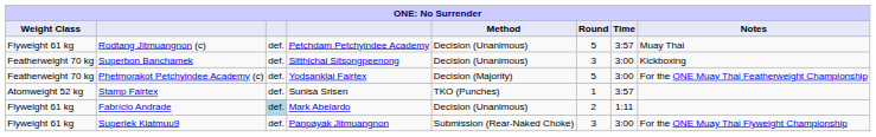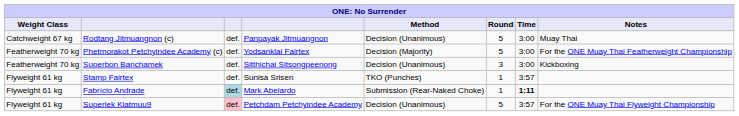 <table class="wikitable" style="font-size: 80%;">
 <tr>
 <th colspan="8" style="background-color: #ccf; color: #000080; text-align: center;"><strong>ONE: No Surrender</strong></th>
 </tr>
 <tr>
 <th colspan="1" style="background-color: #E6E8FA; color: #000000; text-align: center;">Weight Class</th>
 <th colspan="1" style="background-color: #E6E8FA; color: #000000; text-align: center;"></th>
 <th colspan="1" style="background-color: #E6E8FA; color: #000000; text-align: center;"></th>
 <th colspan="1" style="background-color: #E6E8FA; color: #000000; text-align: center;"></th>
 <th colspan="1" style="background-color: #E6E8FA; color: #000000; text-align: center;">Method</th>
 <th colspan="1" style="background-color: #E6E8FA; color: #000000; text-align: center;">Round</th>
 <th colspan="1" style="background-color: #E6E8FA; color: #000000; text-align: center;">Time</th>
 <th colspan="1" style="background-color: #E6E8FA; color: #000000; text-align: center;">Notes</th>
 </tr>
 <tr>
-<td>Flyweight 61 kg</td>
+<td>Catchweight 67 kg</td>
 <td> <a href='#'>Rodtang Jitmuangnon</a> (c)</td>
 <td>def.</td>
-<td> <a href='#'>Petchdam Petchyindee Academy</a></td>
+<td> <a href='#'>Panpayak Jitmuangnon</a></td>
 <td>Decision (Unanimous)</td>
 <td align=center>5</td>
-<td align=center>3:57</td>
+<td align=center>3:00</td>
 <td>Muay Thai</td>
+</tr>
+<tr>
+<td>Featherweight 70 kg</td>
+<td> <a href='#'>Phetmorakot Petchyindee Academy</a> (c)</td>
+<td>def.</td>
+<td> <a href='#'>Yodsanklai Fairtex</a></td>
+<td>Decision (Majority)</td>
+<td align=center>5</td>
+<td align=center>3:00</td>
+<td>For the <a href='#'>ONE Muay Thai Featherweight Championship</a></td>
 </tr>
 <tr>
 <td>Featherweight 70 kg</td>
 <td> <a href='#'>Superbon Banchamek</a></td>
 <td>def.</td>
 <td> <a href='#'>Sitthichai Sitsongpeenong</a></td>
 <td>Decision (Unanimous)</td>
 <td align=center>3</td>
 <td align=center>3:00</td>
 <td>Kickboxing</td>
 </tr>
 <tr>
-<td>Featherweight 70 kg</td>
-<td> <a href='#'>Phetmorakot Petchyindee Academy</a> (c)</td>
-<td>def.</td>
-<td> <a href='#'>Yodsanklai Fairtex</a></td>
-<td>Decision (Majority)</td>
-<td align=center>5</td>
-<td align=center>3:00</td>
-<td>For the <a href='#'>ONE Muay Thai Featherweight Championship</a></td>
-</tr>
-<tr>
-<td>Atomweight 52 kg</td>
+<td>Flyweight 61 kg</td>
 <td> <a href='#'>Stamp Fairtex</a></td>
 <td>def.</td>
 <td> Sunisa Srisen</td>
 <td>TKO (Punches)</td>
 <td align=center>1</td>
 <td align=center>3:57</td>
 <td></td>
 </tr>
 <tr>
 <td>Flyweight 61 kg</td>
 <td> <a href='#'>Fabrício Andrade</a></td>
 <td style="background: lightblue;">def.</td>
 <td> <a href='#'>Mark Abelardo</a></td>
-<td>Decision (Unanimous)</td>
-<td align=center>2</td>
-<td align=center>1:11</td>
+<td>Submission (Rear-Naked Choke)</td>
+<td align=center>1</td>
+<td align=center><strong>1:11</strong></td>
 <td></td>
 </tr>
 <tr>
 <td>Flyweight 61 kg</td>
 <td> <a href='#'>Superlek Kiatmuu9</a></td>
-<td>def.</td>
-<td> <a href='#'>Panpayak Jitmuangnon</a></td>
-<td>Submission (Rear-Naked Choke)</td>
-<td align=center>3</td>
-<td align=center>3:00</td>
+<td style="background: pink;">def.</td>
+<td> <a href='#'>Petchdam Petchyindee Academy</a></td>
+<td>Decision (Unanimous)</td>
+<td align=center>5</td>
+<td align=center>3:57</td>
 <td>For the <a href='#'>ONE Muay Thai Flyweight Championship</a></td>
 </tr>
 </table>
